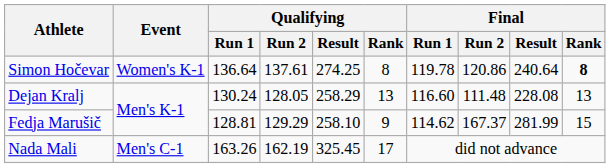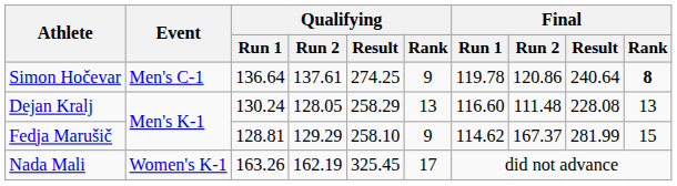 <table class=wikitable style="font-size:90%">
 <tr>
 <th rowspan="2">Athlete</th>
 <th rowspan="2">Event</th>
 <th colspan="4">Qualifying</th>
 <th colspan="4">Final</th>
 </tr>
 <tr style="font-size:95%">
 <th>Run 1</th>
 <th>Run 2</th>
 <th>Result</th>
 <th>Rank</th>
 <th>Run 1</th>
 <th>Run 2</th>
 <th>Result</th>
 <th>Rank</th>
 </tr>
 <tr align=center>
 <td align=left><a href='#'>Simon Hočevar</a></td>
-<td align=left><a href='#'>Women's K-1</a></td>
+<td align=left><a href='#'>Men's C-1</a></td>
 <td>136.64</td>
 <td>137.61</td>
 <td>274.25</td>
-<td>8</td>
+<td>9</td>
 <td>119.78</td>
 <td>120.86</td>
 <td>240.64</td>
 <td><strong>8</strong></td>
 </tr>
 <tr align=center>
 <td align=left><a href='#'>Dejan Kralj</a></td>
 <td align=left rowspan=2><a href='#'>Men's K-1</a></td>
 <td>130.24</td>
 <td>128.05</td>
 <td>258.29</td>
 <td>13</td>
 <td>116.60</td>
 <td>111.48</td>
 <td>228.08</td>
 <td>13</td>
 </tr>
 <tr align=center>
 <td align=left><a href='#'>Fedja Marušič</a></td>
 <td>128.81</td>
 <td>129.29</td>
 <td>258.10</td>
 <td>9</td>
 <td>114.62</td>
 <td>167.37</td>
 <td>281.99</td>
 <td>15</td>
 </tr>
 <tr align=center>
 <td align=left><a href='#'>Nada Mali</a></td>
-<td align=left><a href='#'>Men's C-1</a></td>
+<td align=left><a href='#'>Women's K-1</a></td>
 <td>163.26</td>
 <td>162.19</td>
 <td>325.45</td>
 <td>17</td>
 <td colspan=4>did not advance</td>
 </tr>
 </table>
